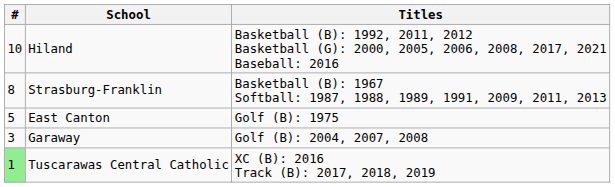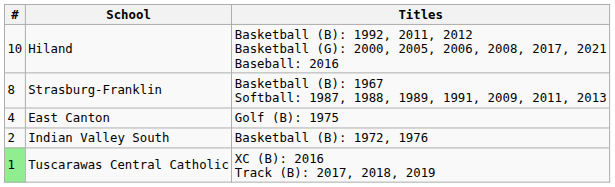 <table class="wikitable">
 <tr>
 <th>#</th>
 <th>School</th>
 <th>Titles</th>
 </tr>
 <tr>
 <td>10</td>
 <td>Hiland</td>
 <td>Basketball (B): 1992, 2011, 2012<br>Basketball (G): 2000, 2005, 2006, 2008, 2017, 2021<br>Baseball: 2016</td>
 </tr>
 <tr>
 <td>8</td>
 <td>Strasburg-Franklin</td>
 <td>Basketball (B): 1967<br>Softball: 1987, 1988, 1989, 1991, 2009, 2011, 2013</td>
 </tr>
 <tr>
-<td>5</td>
+<td>4</td>
 <td>East Canton</td>
 <td>Golf (B): 1975</td>
 </tr>
 <tr>
-<td>3</td>
-<td>Garaway</td>
-<td>Golf (B): 2004, 2007, 2008</td>
+<td>2</td>
+<td>Indian Valley South</td>
+<td>Basketball (B): 1972, 1976</td>
 </tr>
 <tr>
 <td style="background: lightgreen;">1</td>
 <td>Tuscarawas Central Catholic</td>
 <td>XC (B): 2016<br>Track (B): 2017, 2018, 2019</td>
 </tr>
 </table>
